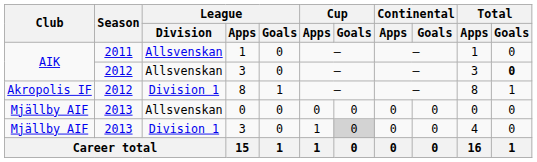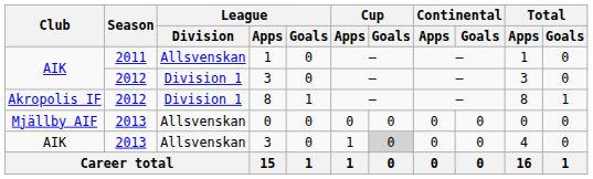 <table class="wikitable" style="text-align:center">
 <tr>
 <th rowspan="2">Club</th>
 <th rowspan="2">Season</th>
 <th colspan="3">League</th>
 <th colspan="2">Cup</th>
 <th colspan="2">Continental</th>
 <th colspan="2">Total</th>
 </tr>
 <tr>
 <th>Division</th>
 <th>Apps</th>
 <th>Goals</th>
 <th>Apps</th>
 <th>Goals</th>
 <th>Apps</th>
 <th>Goals</th>
 <th>Apps</th>
 <th>Goals</th>
 </tr>
 <tr>
 <td rowspan="2"><a href='#'>AIK</a></td>
 <td><a href='#'>2011</a></td>
 <td><a href='#'>Allsvenskan</a></td>
 <td>1</td>
 <td>0</td>
 <td colspan="2">—</td>
 <td colspan="2">—</td>
 <td>1</td>
 <td>0</td>
 </tr>
 <tr>
 <td><a href='#'>2012</a></td>
-<td>Allsvenskan</td>
+<td><a href='#'>Division 1</a></td>
 <td>3</td>
 <td>0</td>
 <td colspan="2">—</td>
 <td colspan="2">—</td>
 <td>3</td>
-<td><strong>0</strong></td>
+<td>0</td>
 </tr>
 <tr>
 <td><a href='#'>Akropolis IF</a></td>
 <td><a href='#'>2012</a></td>
 <td><a href='#'>Division 1</a></td>
 <td>8</td>
 <td>1</td>
 <td colspan="2">—</td>
 <td colspan="2">—</td>
 <td>8</td>
 <td>1</td>
 </tr>
 <tr>
 <td><a href='#'>Mjällby AIF</a></td>
 <td><a href='#'>2013</a></td>
 <td>Allsvenskan</td>
 <td>0</td>
 <td>0</td>
 <td>0</td>
 <td>0</td>
 <td>0</td>
 <td>0</td>
 <td>0</td>
 <td>0</td>
 </tr>
 <tr>
-<td><a href='#'>Mjällby AIF</a></td>
+<td>AIK</td>
 <td><a href='#'>2013</a></td>
-<td><a href='#'>Division 1</a></td>
+<td>Allsvenskan</td>
 <td>3</td>
 <td>0</td>
 <td>1</td>
 <td style="background: lightgrey;">0</td>
 <td>0</td>
 <td>0</td>
 <td>4</td>
 <td>0</td>
 </tr>
 <tr>
 <th colspan="3">Career total</th>
 <th>15</th>
 <th>1</th>
 <th>1</th>
 <th>0</th>
 <th>0</th>
 <th>0</th>
 <th>16</th>
 <th>1</th>
 </tr>
 </table>
